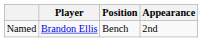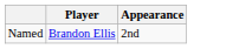 <table class="wikitable">
 <tr>
 <th></th>
 <th>Player</th>
-<th>Position</th>
 <th>Appearance</th>
 </tr>
 <tr>
 <td>Named</td>
 <td><a href='#'>Brandon Ellis</a></td>
-<td>Bench</td>
 <td>2nd</td>
 </tr>
 </table>
